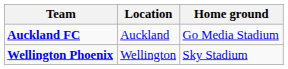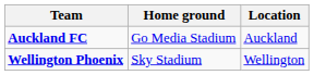 <table class="wikitable sortable" style="width:40%;">
 <tr>
 <th>Team</th>
+<th>Home ground</th>
 <th>Location</th>
-<th>Home ground</th>
 </tr>
 <tr>
 <td><strong><a href='#'>Auckland FC</a></strong></td>
+<td><a href='#'>Go Media Stadium</a></td>
 <td><a href='#'>Auckland</a></td>
-<td><a href='#'>Go Media Stadium</a></td>
 </tr>
 <tr>
 <td><strong><a href='#'>Wellington Phoenix</a></strong></td>
+<td><a href='#'>Sky Stadium</a></td>
 <td><a href='#'>Wellington</a></td>
-<td><a href='#'>Sky Stadium</a></td>
 </tr>
 </table>
